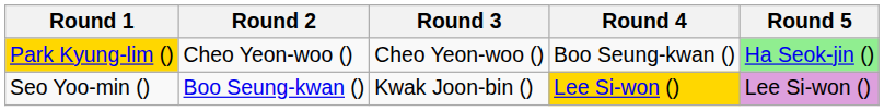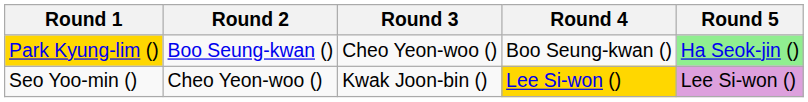 <table class="wikitable centre">
 <tr>
 <th>Round 1</th>
 <th>Round 2</th>
 <th>Round 3</th>
 <th>Round 4</th>
 <th>Round 5</th>
 </tr>
 <tr>
 <td bgcolor="Gold"><a href='#'>Park Kyung-lim</a> ()</td>
-<td>Cheo Yeon-woo ()</td>
+<td><a href='#'>Boo Seung-kwan</a> ()</td>
 <td>Cheo Yeon-woo ()</td>
 <td>Boo Seung-kwan ()</td>
 <td bgcolor="lightgreen"><a href='#'>Ha Seok-jin</a> ()</td>
 </tr>
 <tr>
 <td>Seo Yoo-min ()</td>
-<td><a href='#'>Boo Seung-kwan</a> ()</td>
+<td>Cheo Yeon-woo ()</td>
 <td>Kwak Joon-bin ()</td>
 <td bgcolor="Gold"><a href='#'>Lee Si-won</a> ()</td>
 <td bgcolor="plum">Lee Si-won ()</td>
 </tr>
 </table>
